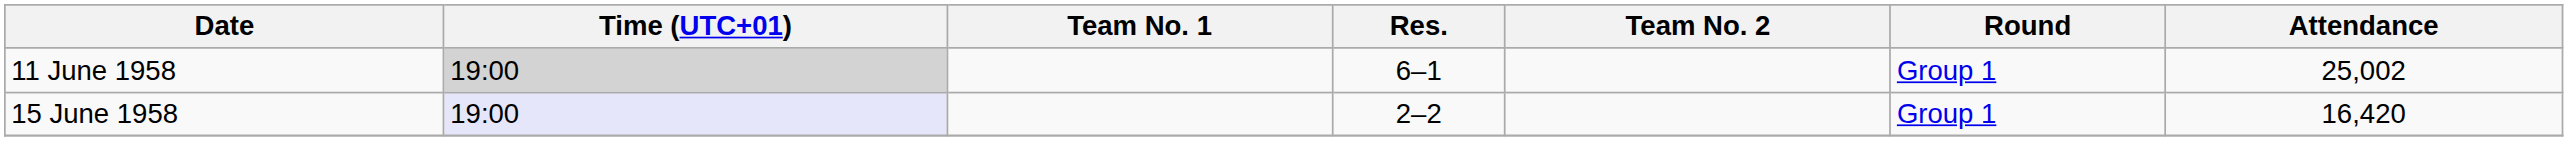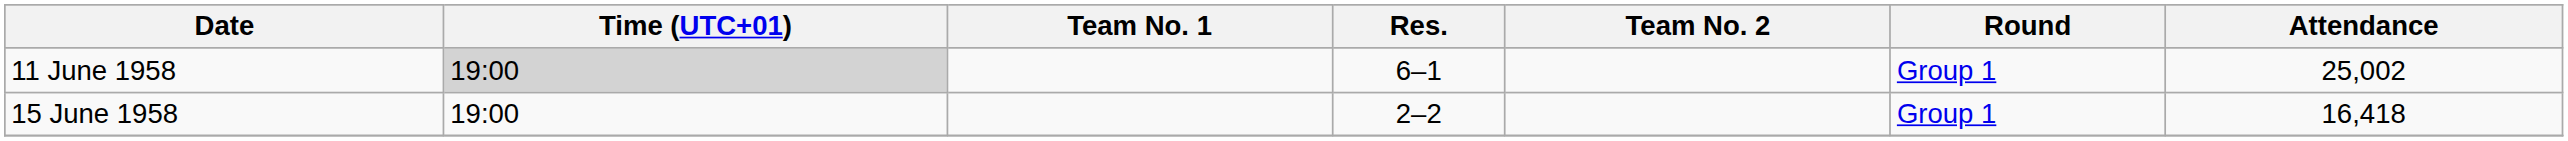 <table class="wikitable" style="text-align:left; width:75%;">
 <tr>
 <th>Date</th>
 <th>Time (<a href='#'>UTC+01</a>)</th>
 <th>Team No. 1</th>
 <th>Res.</th>
 <th>Team No. 2</th>
 <th>Round</th>
 <th>Attendance</th>
 </tr>
 <tr>
 <td>11 June 1958</td>
 <td style="background: lightgrey;">19:00</td>
 <td></td>
 <td style="text-align:center;">6–1</td>
 <td></td>
 <td><a href='#'>Group 1</a></td>
 <td style="text-align:center;">25,002</td>
 </tr>
 <tr>
 <td>15 June 1958</td>
-<td style="background: lavender;">19:00</td>
+<td>19:00</td>
 <td><strong></strong></td>
 <td style="text-align:center;">2–2</td>
 <td></td>
 <td><a href='#'>Group 1</a></td>
-<td style="text-align:center;">16,420</td>
+<td style="text-align:center;">16,418</td>
 </tr>
 <tr>
 </tr>
 </table>
